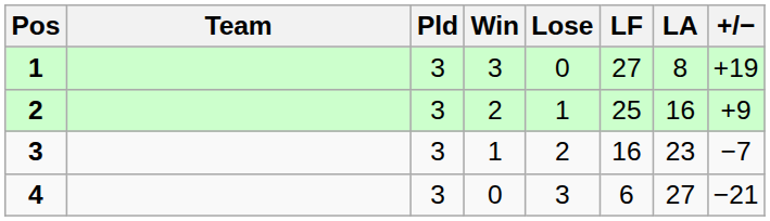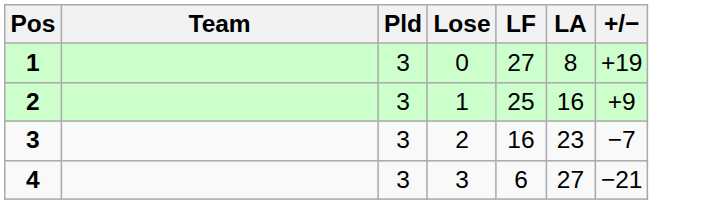 <table class="wikitable" style="font-size: 100%">
 <tr>
 <th width=20>Pos</th>
 <th width=200>Team</th>
 <th width=25>Pld</th>
-<th width=25>Win</th>
 <th width=25>Lose</th>
 <th width=25>LF</th>
 <th width=25>LA</th>
 <th width=25>+/−</th>
 </tr>
 <tr align=center style="background: #ccffcc;">
 <td><strong>1</strong></td>
 <td align="left"></td>
-<td>3</td>
 <td>3</td>
 <td>0</td>
 <td>27</td>
 <td>8</td>
 <td>+19</td>
 </tr>
 <tr align=center style="background: #ccffcc;">
 <td><strong>2</strong></td>
 <td align="left"></td>
 <td>3</td>
-<td>2</td>
 <td>1</td>
 <td>25</td>
 <td>16</td>
 <td>+9</td>
 </tr>
 <tr align=center>
 <td><strong>3</strong></td>
 <td align="left"></td>
 <td>3</td>
-<td>1</td>
 <td>2</td>
 <td>16</td>
 <td>23</td>
 <td>−7</td>
 </tr>
 <tr align=center>
 <td><strong>4</strong></td>
 <td align="left"></td>
 <td>3</td>
-<td>0</td>
 <td>3</td>
 <td>6</td>
 <td>27</td>
 <td>−21</td>
 </tr>
 </table>
